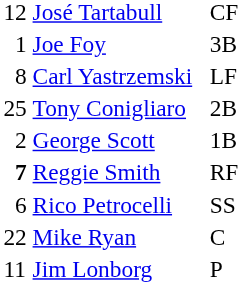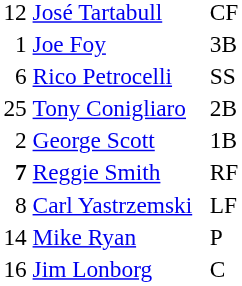 <table>
 <tr>
 <td>12</td>
 <td><a href='#'>José Tartabull</a></td>
 <td>CF</td>
 </tr>
 <tr>
 <td>  1</td>
 <td><a href='#'>Joe Foy</a></td>
 <td>3B</td>
 </tr>
 <tr>
-<td>  8</td>
-<td><a href='#'>Carl Yastrzemski</a>  </td>
-<td>LF</td>
+<td>  6</td>
+<td><a href='#'>Rico Petrocelli</a></td>
+<td>SS</td>
 </tr>
 <tr>
 <td>25</td>
 <td><a href='#'>Tony Conigliaro</a></td>
 <td>2B</td>
 </tr>
 <tr>
 <td>  2</td>
 <td><a href='#'>George Scott</a></td>
 <td>1B</td>
 </tr>
 <tr>
 <td><strong>  7</strong></td>
 <td><a href='#'>Reggie Smith</a></td>
 <td>RF</td>
 </tr>
 <tr>
-<td>  6</td>
-<td><a href='#'>Rico Petrocelli</a></td>
-<td>SS</td>
+<td>  8</td>
+<td><a href='#'>Carl Yastrzemski</a>  </td>
+<td>LF</td>
 </tr>
 <tr>
-<td>22</td>
+<td>14</td>
 <td><a href='#'>Mike Ryan</a></td>
+<td>P</td>
+</tr>
+<tr>
+<td>16</td>
+<td><a href='#'>Jim Lonborg</a></td>
 <td>C</td>
 </tr>
-<tr>
-<td>11</td>
-<td><a href='#'>Jim Lonborg</a></td>
-<td>P</td>
-</tr>
 </table>
